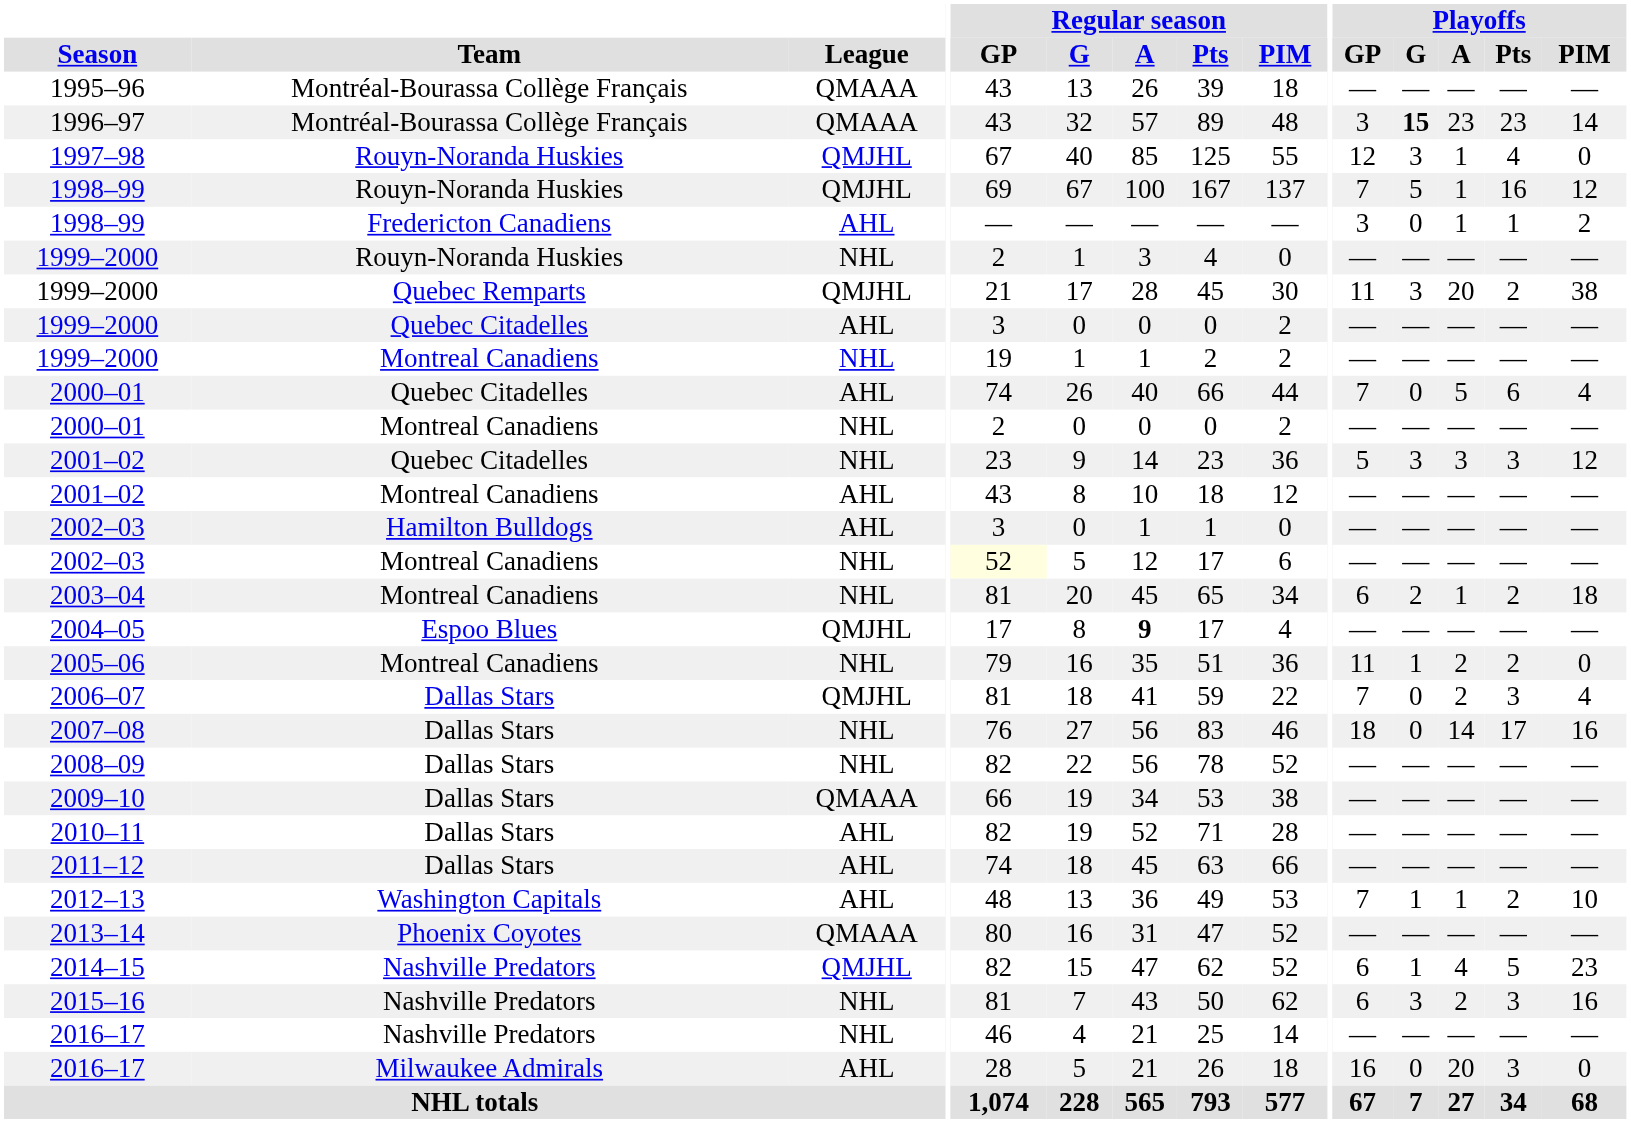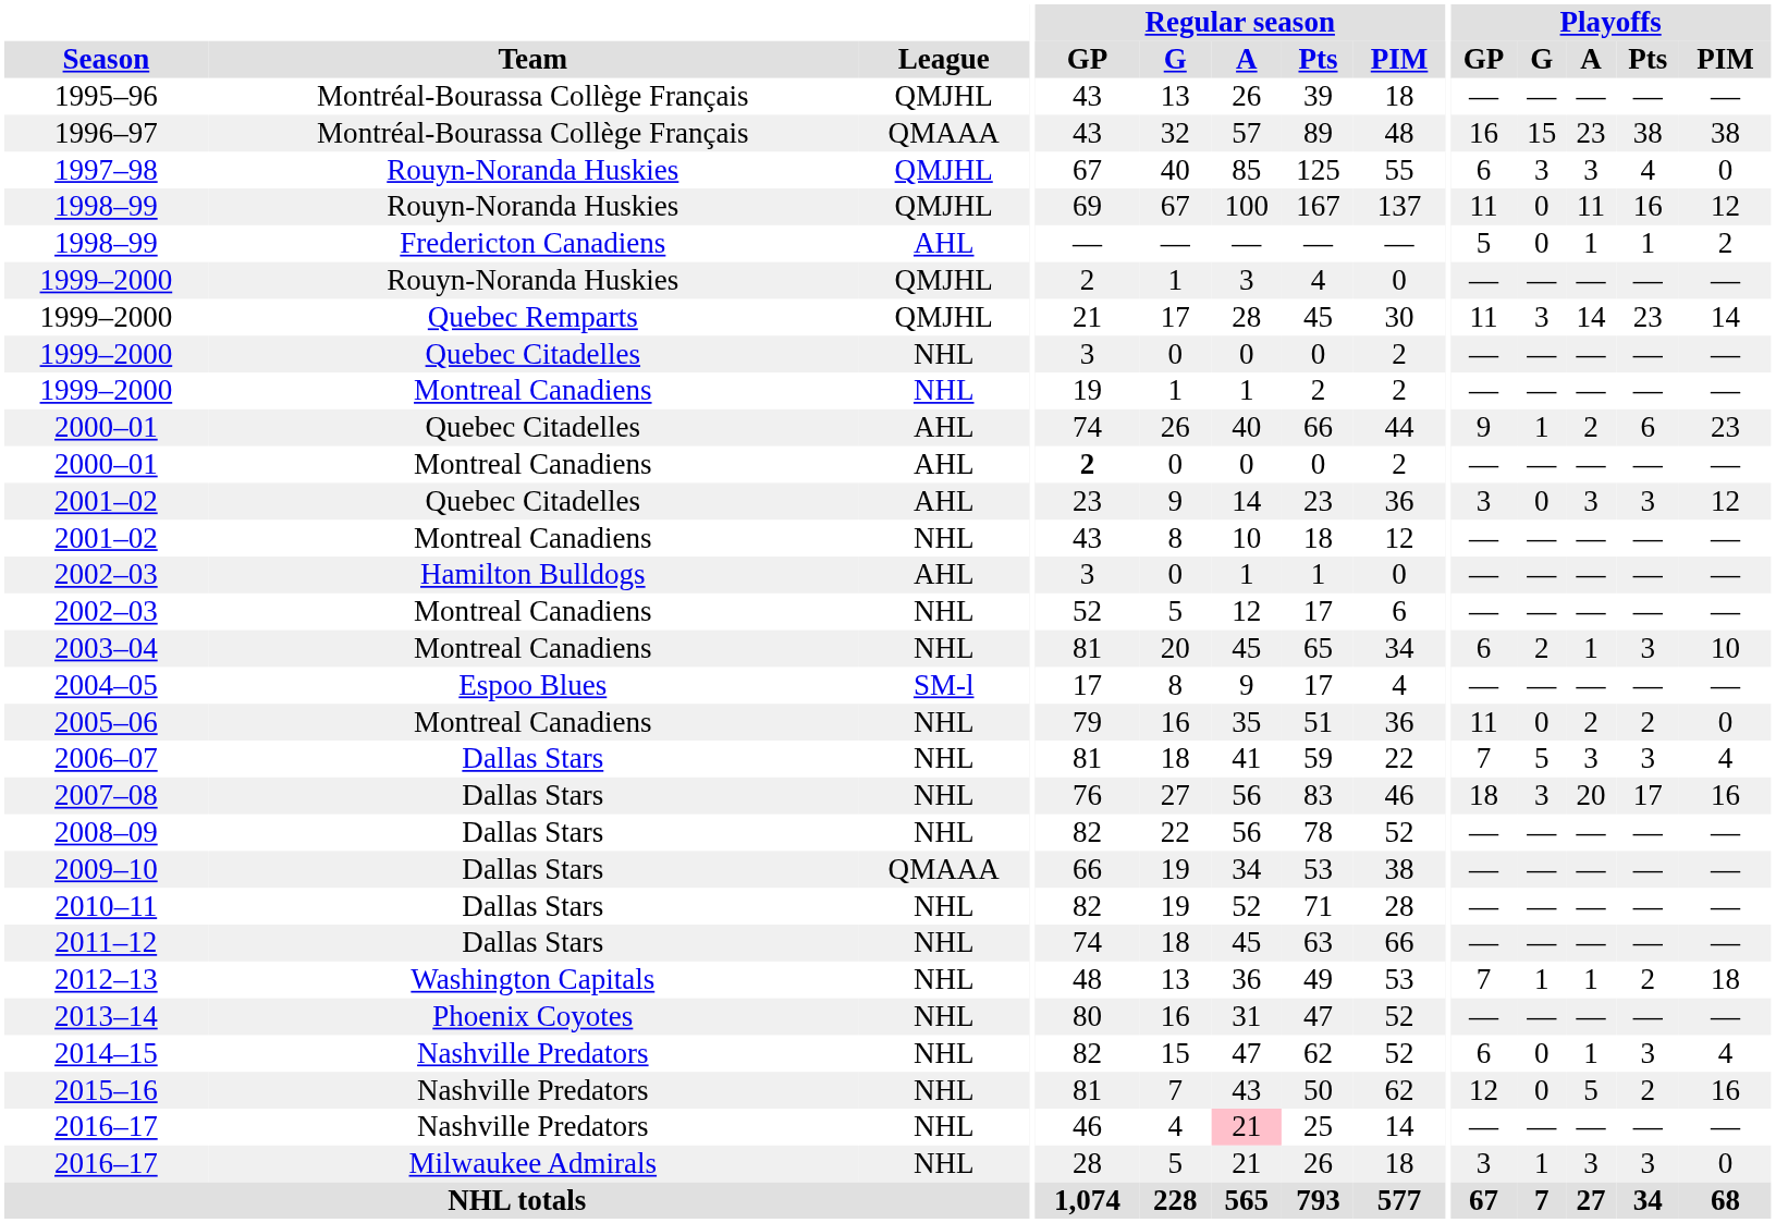 <table border="0" cellpadding="1" cellspacing="0" style="text-align:center; width:60em">
 <tr bgcolor="#e0e0e0">
 <th colspan="3"  bgcolor="#ffffff"></th>
 <th rowspan="99" bgcolor="#ffffff"></th>
 <th colspan="5"><a href='#'>Regular season</a></th>
 <th rowspan="99" bgcolor="#ffffff"></th>
 <th colspan="5"><a href='#'>Playoffs</a></th>
 </tr>
 <tr bgcolor="#e0e0e0">
 <th><a href='#'>Season</a></th>
 <th>Team</th>
 <th>League</th>
 <th>GP</th>
 <th><a href='#'>G</a></th>
 <th><a href='#'>A</a></th>
 <th><a href='#'>Pts</a></th>
 <th><a href='#'>PIM</a></th>
 <th>GP</th>
 <th>G</th>
 <th>A</th>
 <th>Pts</th>
 <th>PIM</th>
 </tr>
 <tr>
 <td>1995–96</td>
 <td>Montréal-Bourassa Collège Français</td>
-<td>QMAAA</td>
+<td>QMJHL</td>
 <td>43</td>
 <td>13</td>
 <td>26</td>
 <td>39</td>
 <td>18</td>
 <td>—</td>
 <td>—</td>
 <td>—</td>
 <td>—</td>
 <td>—</td>
 </tr>
 <tr bgcolor="#f0f0f0">
 <td>1996–97</td>
 <td>Montréal-Bourassa Collège Français</td>
 <td>QMAAA</td>
 <td>43</td>
 <td>32</td>
 <td>57</td>
 <td>89</td>
 <td>48</td>
-<td>3</td>
-<td><strong>15</strong></td>
+<td>16</td>
+<td>15</td>
 <td>23</td>
-<td>23</td>
-<td>14</td>
+<td>38</td>
+<td>38</td>
 </tr>
 <tr>
 <td><a href='#'>1997–98</a></td>
 <td><a href='#'>Rouyn-Noranda Huskies</a></td>
 <td><a href='#'>QMJHL</a></td>
 <td>67</td>
 <td>40</td>
 <td>85</td>
 <td>125</td>
 <td>55</td>
-<td>12</td>
+<td>6</td>
 <td>3</td>
-<td>1</td>
+<td>3</td>
 <td>4</td>
 <td>0</td>
 </tr>
 <tr bgcolor="#f0f0f0">
 <td><a href='#'>1998–99</a></td>
 <td>Rouyn-Noranda Huskies</td>
 <td>QMJHL</td>
 <td>69</td>
 <td>67</td>
 <td>100</td>
 <td>167</td>
 <td>137</td>
-<td>7</td>
-<td>5</td>
-<td>1</td>
+<td>11</td>
+<td>0</td>
+<td>11</td>
 <td>16</td>
 <td>12</td>
 </tr>
 <tr>
 <td><a href='#'>1998–99</a></td>
 <td><a href='#'>Fredericton Canadiens</a></td>
 <td><a href='#'>AHL</a></td>
 <td>—</td>
 <td>—</td>
 <td>—</td>
 <td>—</td>
 <td>—</td>
-<td>3</td>
+<td>5</td>
 <td>0</td>
 <td>1</td>
 <td>1</td>
 <td>2</td>
 </tr>
 <tr bgcolor="#f0f0f0">
 <td><a href='#'>1999–2000</a></td>
 <td>Rouyn-Noranda Huskies</td>
-<td>NHL</td>
+<td>QMJHL</td>
 <td>2</td>
 <td>1</td>
 <td>3</td>
 <td>4</td>
 <td>0</td>
 <td>—</td>
 <td>—</td>
 <td>—</td>
 <td>—</td>
 <td>—</td>
 </tr>
 <tr>
 <td>1999–2000</td>
 <td><a href='#'>Quebec Remparts</a></td>
 <td>QMJHL</td>
 <td>21</td>
 <td>17</td>
 <td>28</td>
 <td>45</td>
 <td>30</td>
 <td>11</td>
 <td>3</td>
-<td>20</td>
-<td>2</td>
-<td>38</td>
+<td>14</td>
+<td>23</td>
+<td>14</td>
 </tr>
 <tr bgcolor="#f0f0f0">
 <td><a href='#'>1999–2000</a></td>
 <td><a href='#'>Quebec Citadelles</a></td>
-<td>AHL</td>
+<td>NHL</td>
 <td>3</td>
 <td>0</td>
 <td>0</td>
 <td>0</td>
 <td>2</td>
 <td>—</td>
 <td>—</td>
 <td>—</td>
 <td>—</td>
 <td>—</td>
 </tr>
 <tr>
 <td><a href='#'>1999–2000</a></td>
 <td><a href='#'>Montreal Canadiens</a></td>
 <td><a href='#'>NHL</a></td>
 <td>19</td>
 <td>1</td>
 <td>1</td>
 <td>2</td>
 <td>2</td>
 <td>—</td>
 <td>—</td>
 <td>—</td>
 <td>—</td>
 <td>—</td>
 </tr>
 <tr bgcolor="#f0f0f0">
 <td><a href='#'>2000–01</a></td>
 <td>Quebec Citadelles</td>
 <td>AHL</td>
 <td>74</td>
 <td>26</td>
 <td>40</td>
 <td>66</td>
 <td>44</td>
-<td>7</td>
-<td>0</td>
-<td>5</td>
+<td>9</td>
+<td>1</td>
+<td>2</td>
 <td>6</td>
-<td>4</td>
+<td>23</td>
 </tr>
 <tr>
 <td><a href='#'>2000–01</a></td>
 <td>Montreal Canadiens</td>
-<td>NHL</td>
-<td>2</td>
+<td>AHL</td>
+<td><strong>2</strong></td>
 <td>0</td>
 <td>0</td>
 <td>0</td>
 <td>2</td>
 <td>—</td>
 <td>—</td>
 <td>—</td>
 <td>—</td>
 <td>—</td>
 </tr>
 <tr bgcolor="#f0f0f0">
 <td><a href='#'>2001–02</a></td>
 <td>Quebec Citadelles</td>
-<td>NHL</td>
+<td>AHL</td>
 <td>23</td>
 <td>9</td>
 <td>14</td>
 <td>23</td>
 <td>36</td>
-<td>5</td>
 <td>3</td>
+<td>0</td>
 <td>3</td>
 <td>3</td>
 <td>12</td>
 </tr>
 <tr>
 <td><a href='#'>2001–02</a></td>
 <td>Montreal Canadiens</td>
-<td>AHL</td>
+<td>NHL</td>
 <td>43</td>
 <td>8</td>
 <td>10</td>
 <td>18</td>
 <td>12</td>
 <td>—</td>
 <td>—</td>
 <td>—</td>
 <td>—</td>
 <td>—</td>
 </tr>
 <tr bgcolor="#f0f0f0">
 <td><a href='#'>2002–03</a></td>
 <td><a href='#'>Hamilton Bulldogs</a></td>
 <td>AHL</td>
 <td>3</td>
 <td>0</td>
 <td>1</td>
 <td>1</td>
 <td>0</td>
 <td>—</td>
 <td>—</td>
 <td>—</td>
 <td>—</td>
 <td>—</td>
 </tr>
 <tr>
 <td><a href='#'>2002–03</a></td>
 <td>Montreal Canadiens</td>
 <td>NHL</td>
-<td style="background: lightyellow;">52</td>
+<td>52</td>
 <td>5</td>
 <td>12</td>
 <td>17</td>
 <td>6</td>
 <td>—</td>
 <td>—</td>
 <td>—</td>
 <td>—</td>
 <td>—</td>
 </tr>
 <tr bgcolor="#f0f0f0">
 <td><a href='#'>2003–04</a></td>
 <td>Montreal Canadiens</td>
 <td>NHL</td>
 <td>81</td>
 <td>20</td>
 <td>45</td>
 <td>65</td>
 <td>34</td>
 <td>6</td>
 <td>2</td>
 <td>1</td>
-<td>2</td>
-<td>18</td>
+<td>3</td>
+<td>10</td>
 </tr>
 <tr>
 <td><a href='#'>2004–05</a></td>
 <td><a href='#'>Espoo Blues</a></td>
-<td>QMJHL</td>
+<td><a href='#'>SM-l</a></td>
 <td>17</td>
 <td>8</td>
-<td><strong>9</strong></td>
+<td>9</td>
 <td>17</td>
 <td>4</td>
 <td>—</td>
 <td>—</td>
 <td>—</td>
 <td>—</td>
 <td>—</td>
 </tr>
 <tr bgcolor="#f0f0f0">
 <td><a href='#'>2005–06</a></td>
 <td>Montreal Canadiens</td>
 <td>NHL</td>
 <td>79</td>
 <td>16</td>
 <td>35</td>
 <td>51</td>
 <td>36</td>
 <td>11</td>
-<td>1</td>
+<td>0</td>
 <td>2</td>
 <td>2</td>
 <td>0</td>
 </tr>
 <tr>
 <td><a href='#'>2006–07</a></td>
 <td><a href='#'>Dallas Stars</a></td>
-<td>QMJHL</td>
+<td>NHL</td>
 <td>81</td>
 <td>18</td>
 <td>41</td>
 <td>59</td>
 <td>22</td>
 <td>7</td>
-<td>0</td>
-<td>2</td>
+<td>5</td>
+<td>3</td>
 <td>3</td>
 <td>4</td>
 </tr>
 <tr bgcolor="#f0f0f0">
 <td><a href='#'>2007–08</a></td>
 <td>Dallas Stars</td>
 <td>NHL</td>
 <td>76</td>
 <td>27</td>
 <td>56</td>
 <td>83</td>
 <td>46</td>
 <td>18</td>
-<td>0</td>
-<td>14</td>
+<td>3</td>
+<td>20</td>
 <td>17</td>
 <td>16</td>
 </tr>
 <tr>
 <td><a href='#'>2008–09</a></td>
 <td>Dallas Stars</td>
 <td>NHL</td>
 <td>82</td>
 <td>22</td>
 <td>56</td>
 <td>78</td>
 <td>52</td>
 <td>—</td>
 <td>—</td>
 <td>—</td>
 <td>—</td>
 <td>—</td>
 </tr>
 <tr bgcolor="#f0f0f0">
 <td><a href='#'>2009–10</a></td>
 <td>Dallas Stars</td>
 <td>QMAAA</td>
 <td>66</td>
 <td>19</td>
 <td>34</td>
 <td>53</td>
 <td>38</td>
 <td>—</td>
 <td>—</td>
 <td>—</td>
 <td>—</td>
 <td>—</td>
 </tr>
 <tr>
 <td><a href='#'>2010–11</a></td>
 <td>Dallas Stars</td>
-<td>AHL</td>
+<td>NHL</td>
 <td>82</td>
 <td>19</td>
 <td>52</td>
 <td>71</td>
 <td>28</td>
 <td>—</td>
 <td>—</td>
 <td>—</td>
 <td>—</td>
 <td>—</td>
 </tr>
 <tr bgcolor="#f0f0f0">
 <td><a href='#'>2011–12</a></td>
 <td>Dallas Stars</td>
-<td>AHL</td>
+<td>NHL</td>
 <td>74</td>
 <td>18</td>
 <td>45</td>
 <td>63</td>
 <td>66</td>
 <td>—</td>
 <td>—</td>
 <td>—</td>
 <td>—</td>
 <td>—</td>
 </tr>
 <tr>
 <td><a href='#'>2012–13</a></td>
 <td><a href='#'>Washington Capitals</a></td>
-<td>AHL</td>
+<td>NHL</td>
 <td>48</td>
 <td>13</td>
 <td>36</td>
 <td>49</td>
 <td>53</td>
 <td>7</td>
 <td>1</td>
 <td>1</td>
 <td>2</td>
-<td>10</td>
+<td>18</td>
 </tr>
 <tr bgcolor="#f0f0f0">
 <td><a href='#'>2013–14</a></td>
 <td><a href='#'>Phoenix Coyotes</a></td>
-<td>QMAAA</td>
+<td>NHL</td>
 <td>80</td>
 <td>16</td>
 <td>31</td>
 <td>47</td>
 <td>52</td>
 <td>—</td>
 <td>—</td>
 <td>—</td>
 <td>—</td>
 <td>—</td>
 </tr>
 <tr>
 <td><a href='#'>2014–15</a></td>
 <td><a href='#'>Nashville Predators</a></td>
-<td><a href='#'>QMJHL</a></td>
+<td>NHL</td>
 <td>82</td>
 <td>15</td>
 <td>47</td>
 <td>62</td>
 <td>52</td>
 <td>6</td>
+<td>0</td>
 <td>1</td>
+<td>3</td>
 <td>4</td>
-<td>5</td>
-<td>23</td>
 </tr>
 <tr bgcolor="#f0f0f0">
 <td><a href='#'>2015–16</a></td>
 <td>Nashville Predators</td>
 <td>NHL</td>
 <td>81</td>
 <td>7</td>
 <td>43</td>
 <td>50</td>
 <td>62</td>
-<td>6</td>
-<td>3</td>
+<td>12</td>
+<td>0</td>
+<td>5</td>
 <td>2</td>
-<td>3</td>
 <td>16</td>
 </tr>
 <tr>
 <td><a href='#'>2016–17</a></td>
 <td>Nashville Predators</td>
 <td>NHL</td>
 <td>46</td>
 <td>4</td>
-<td>21</td>
+<td style="background: pink;">21</td>
 <td>25</td>
 <td>14</td>
 <td>—</td>
 <td>—</td>
 <td>—</td>
 <td>—</td>
 <td>—</td>
 </tr>
 <tr bgcolor="#f0f0f0">
 <td><a href='#'>2016–17</a></td>
 <td><a href='#'>Milwaukee Admirals</a></td>
-<td>AHL</td>
+<td>NHL</td>
 <td>28</td>
 <td>5</td>
 <td>21</td>
 <td>26</td>
 <td>18</td>
-<td>16</td>
-<td>0</td>
-<td>20</td>
+<td>3</td>
+<td>1</td>
+<td>3</td>
 <td>3</td>
 <td>0</td>
 </tr>
 <tr bgcolor="#e0e0e0">
 <th colspan="3">NHL totals</th>
 <th>1,074</th>
 <th>228</th>
 <th>565</th>
 <th>793</th>
 <th>577</th>
 <th>67</th>
 <th>7</th>
 <th>27</th>
 <th>34</th>
 <th>68</th>
 </tr>
 </table>
